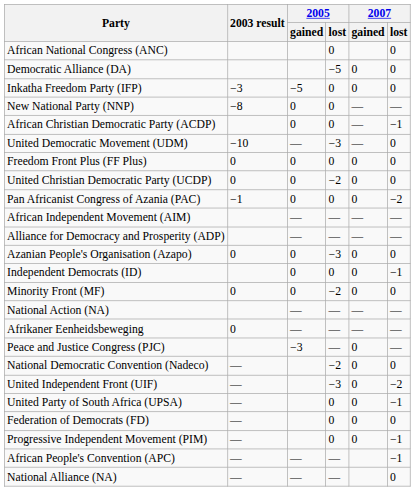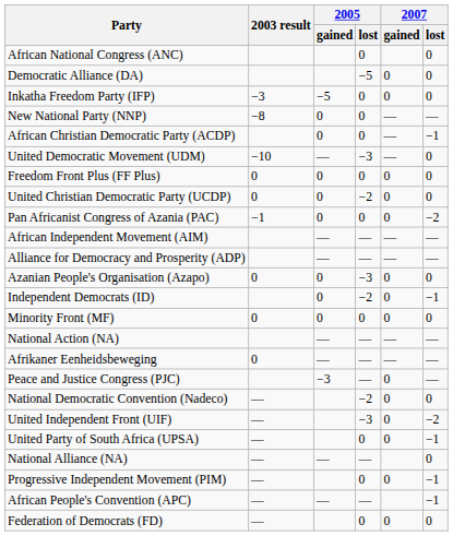 <table class="wikitable sortable">
 <tr>
 <th rowspan="2">Party</th>
 <th rowspan="2">2003 result</th>
 <th colspan="2"><a href='#'>2005</a></th>
 <th colspan="2"><a href='#'>2007</a></th>
 </tr>
 <tr>
 <th>gained</th>
 <th>lost</th>
 <th>gained</th>
 <th>lost</th>
 </tr>
 <tr>
 <td>African National Congress (ANC)</td>
 <td></td>
 <td></td>
 <td>0</td>
 <td></td>
 <td>0</td>
 </tr>
 <tr>
 <td>Democratic Alliance (DA)</td>
 <td></td>
 <td></td>
 <td>−5</td>
 <td>0</td>
 <td>0</td>
 </tr>
 <tr>
 <td>Inkatha Freedom Party (IFP)</td>
 <td>−3</td>
 <td>−5</td>
 <td>0</td>
 <td>0</td>
 <td>0</td>
 </tr>
 <tr>
 <td>New National Party (NNP)</td>
 <td>−8</td>
 <td>0</td>
 <td>0</td>
 <td>—</td>
 <td>—</td>
 </tr>
 <tr>
 <td>African Christian Democratic Party (ACDP)</td>
 <td></td>
 <td>0</td>
 <td>0</td>
 <td>—</td>
 <td>−1</td>
 </tr>
 <tr>
 <td>United Democratic Movement (UDM)</td>
 <td>−10</td>
 <td>—</td>
 <td>−3</td>
 <td>—</td>
 <td>0</td>
 </tr>
 <tr>
 <td>Freedom Front Plus (FF Plus)</td>
 <td>0</td>
 <td>0</td>
 <td>0</td>
 <td>0</td>
 <td>0</td>
 </tr>
 <tr>
 <td>United Christian Democratic Party (UCDP)</td>
 <td>0</td>
 <td>0</td>
 <td>−2</td>
 <td>0</td>
 <td>0</td>
 </tr>
 <tr>
 <td>Pan Africanist Congress of Azania (PAC)</td>
 <td>−1</td>
 <td>0</td>
 <td>0</td>
 <td>0</td>
 <td>−2</td>
 </tr>
 <tr>
 <td>African Independent Movement (AIM)</td>
 <td></td>
 <td>—</td>
 <td>—</td>
 <td>—</td>
 <td>—</td>
 </tr>
 <tr>
 <td>Alliance for Democracy and Prosperity (ADP)</td>
 <td></td>
 <td>—</td>
 <td>—</td>
 <td>—</td>
 <td>—</td>
 </tr>
 <tr>
 <td>Azanian People's Organisation (Azapo)</td>
 <td>0</td>
 <td>0</td>
 <td>−3</td>
 <td>0</td>
 <td>0</td>
 </tr>
 <tr>
 <td>Independent Democrats (ID)</td>
 <td></td>
 <td>0</td>
-<td>0</td>
+<td>−2</td>
 <td>0</td>
 <td>−1</td>
 </tr>
 <tr>
 <td>Minority Front (MF)</td>
 <td>0</td>
 <td>0</td>
-<td>−2</td>
+<td>0</td>
 <td>0</td>
 <td>0</td>
 </tr>
 <tr>
 <td>National Action (NA)</td>
 <td></td>
 <td>—</td>
 <td>—</td>
 <td>—</td>
 <td>—</td>
 </tr>
 <tr>
 <td>Afrikaner Eenheidsbeweging</td>
 <td>0</td>
 <td>—</td>
 <td>—</td>
 <td>—</td>
 <td>—</td>
 </tr>
 <tr>
 <td>Peace and Justice Congress (PJC)</td>
 <td></td>
 <td>−3</td>
 <td>—</td>
 <td>0</td>
 <td>—</td>
 </tr>
 <tr>
 <td>National Democratic Convention (Nadeco)</td>
 <td>—</td>
 <td></td>
 <td>−2</td>
 <td>0</td>
 <td>0</td>
 </tr>
 <tr>
 <td>United Independent Front (UIF)</td>
 <td>—</td>
 <td></td>
 <td>−3</td>
 <td>0</td>
 <td>−2</td>
 </tr>
 <tr>
 <td>United Party of South Africa (UPSA)</td>
 <td>—</td>
 <td></td>
 <td>0</td>
 <td>0</td>
 <td>−1</td>
 </tr>
 <tr>
-<td>Federation of Democrats (FD)</td>
+<td>National Alliance (NA)</td>
+<td>—</td>
+<td>—</td>
 <td>—</td>
 <td></td>
-<td>0</td>
-<td>0</td>
 <td>0</td>
 </tr>
 <tr>
 <td>Progressive Independent Movement (PIM)</td>
 <td>—</td>
 <td></td>
 <td>0</td>
 <td>0</td>
 <td>−1</td>
 </tr>
 <tr>
 <td>African People's Convention (APC)</td>
 <td>—</td>
 <td>—</td>
 <td>—</td>
 <td></td>
 <td>−1</td>
 </tr>
 <tr>
-<td>National Alliance (NA)</td>
-<td>—</td>
-<td>—</td>
+<td>Federation of Democrats (FD)</td>
 <td>—</td>
 <td></td>
 <td>0</td>
+<td>0</td>
+<td>0</td>
 </tr>
 </table>
